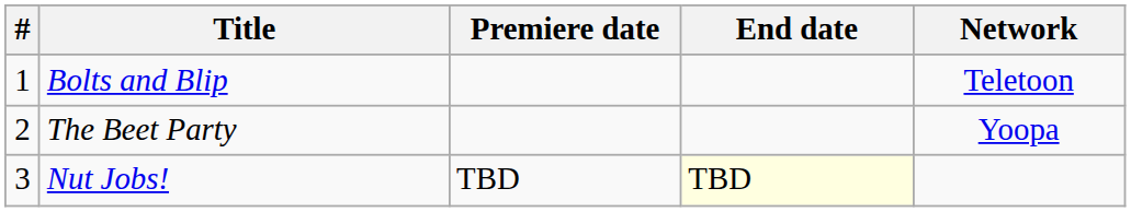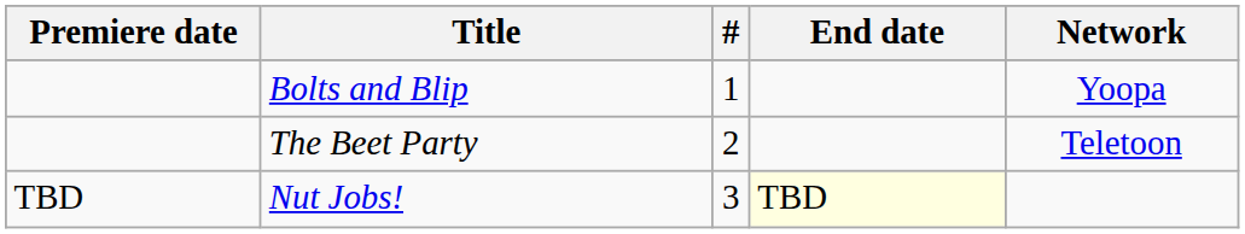 <table class="wikitable sortable">
 <tr>
+<th width=110>Premiere date</th>
+<th width=200>Title</th>
 <th width=10>#</th>
-<th width=200>Title</th>
-<th width=110>Premiere date</th>
 <th width=110>End date</th>
 <th width=100>Network</th>
 </tr>
 <tr>
+<td align=right></td>
+<td><em><a href='#'>Bolts and Blip</a></em></td>
 <td style="text-align:center;">1</td>
-<td><em><a href='#'>Bolts and Blip</a></em></td>
 <td align=right></td>
+<td style="text-align:center;"><a href='#'>Yoopa</a></td>
+</tr>
+<tr>
+<td align=right></td>
+<td><em>The Beet Party</em></td>
+<td style="text-align:center;">2</td>
 <td align=right></td>
 <td style="text-align:center;"><a href='#'>Teletoon</a></td>
 </tr>
 <tr>
-<td style="text-align:center;">2</td>
-<td><em>The Beet Party</em></td>
-<td align=right></td>
-<td align=right></td>
-<td style="text-align:center;"><a href='#'>Yoopa</a></td>
-</tr>
-<tr>
+<td>TBD</td>
+<td><em><a href='#'>Nut Jobs!</a></em></td>
 <td style="text-align:center;">3</td>
-<td><em><a href='#'>Nut Jobs!</a></em></td>
-<td>TBD</td>
 <td style="background: lightyellow;">TBD</td>
 <td></td>
 </tr>
 </table>
